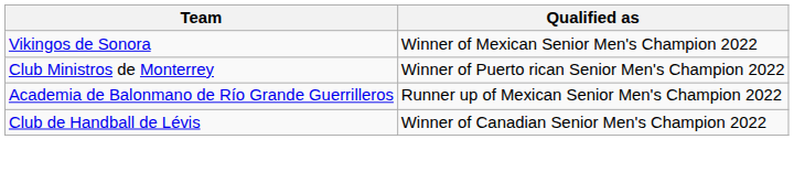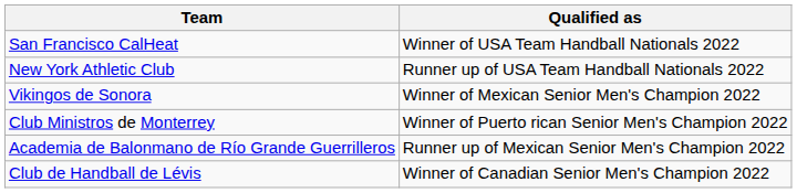 <table class="wikitable">
 <tr>
 <th>Team</th>
 <th>Qualified as</th>
+</tr>
+<tr>
+<td> <a href='#'>San Francisco CalHeat</a></td>
+<td>Winner of USA Team Handball Nationals 2022</td>
+</tr>
+<tr>
+<td> <a href='#'>New York Athletic Club</a></td>
+<td>Runner up of USA Team Handball Nationals 2022</td>
 </tr>
 <tr>
 <td> <a href='#'>Vikingos de Sonora</a></td>
 <td>Winner of Mexican Senior Men's Champion 2022</td>
 </tr>
 <tr>
 <td> <a href='#'>Club Ministros</a> de <a href='#'>Monterrey</a></td>
 <td>Winner of Puerto rican Senior Men's Champion 2022</td>
 </tr>
 <tr>
 <td> <a href='#'>Academia de Balonmano de Río Grande Guerrilleros</a></td>
 <td>Runner up of Mexican Senior Men's Champion 2022</td>
 </tr>
 <tr>
 <td> <a href='#'>Club de Handball de Lévis</a></td>
 <td>Winner of Canadian Senior Men's Champion 2022</td>
 </tr>
 </table>
